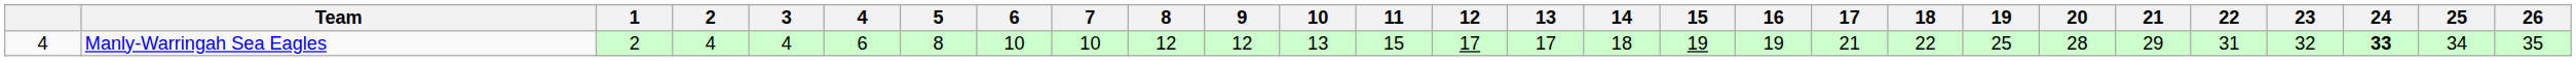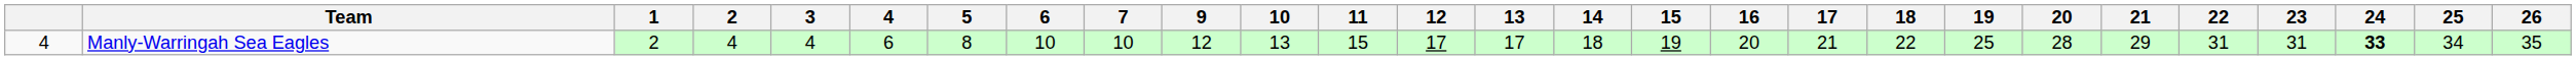 <table class="wikitable" width="100%" style="text-align:center; line-height: 90%; font-size:90%;">
 <tr>
 <th style="width:20px;"></th>
 <th width="175">Team</th>
 <th style="width:20px;">1</th>
 <th style="width:20px;">2</th>
 <th style="width:20px;">3</th>
 <th style="width:20px;">4</th>
 <th style="width:20px;">5</th>
 <th style="width:20px;">6</th>
 <th style="width:20px;">7</th>
-<th style="width:20px;">8</th>
 <th style="width:20px;">9</th>
 <th style="width:20px;">10</th>
 <th style="width:20px;">11</th>
 <th style="width:20px;">12</th>
 <th style="width:20px;">13</th>
 <th style="width:20px;">14</th>
 <th style="width:20px;">15</th>
 <th style="width:20px;">16</th>
 <th style="width:20px;">17</th>
 <th style="width:20px;">18</th>
 <th style="width:20px;">19</th>
 <th style="width:20px;">20</th>
 <th style="width:20px;">21</th>
 <th style="width:20px;">22</th>
 <th style="width:20px;">23</th>
 <th style="width:20px;">24</th>
 <th style="width:20px;">25</th>
 <th style="width:20px;">26</th>
 </tr>
 <tr>
 <td>4</td>
 <td style="text-align:left;"> <a href='#'>Manly-Warringah Sea Eagles</a></td>
 <td style="background:#cfc;">2</td>
 <td style="background:#cfc;">4</td>
 <td style="background:#cfc;">4</td>
 <td style="background:#cfc;">6</td>
 <td style="background:#cfc;">8</td>
 <td style="background:#cfc;">10</td>
 <td style="background:#cfc;">10</td>
 <td style="background:#cfc;">12</td>
-<td style="background:#cfc;">12</td>
 <td style="background:#cfc;">13</td>
 <td style="background:#cfc;">15</td>
 <td style="background:#cfc;"><u>17</u></td>
 <td style="background:#cfc;">17</td>
 <td style="background:#cfc;">18</td>
 <td style="background:#cfc;"><u>19</u></td>
-<td style="background:#cfc;">19</td>
+<td style="background:#cfc;">20</td>
 <td style="background:#cfc;">21</td>
 <td style="background:#cfc;">22</td>
 <td style="background:#cfc;">25</td>
 <td style="background:#cfc;">28</td>
 <td style="background:#cfc;">29</td>
 <td style="background:#cfc;">31</td>
-<td style="background:#cfc;">32</td>
+<td style="background:#cfc;">31</td>
 <td style="background:#cfc;"><strong>33</strong></td>
 <td style="background:#cfc;">34</td>
 <td style="background:#cfc;">35</td>
 </tr>
 </table>
